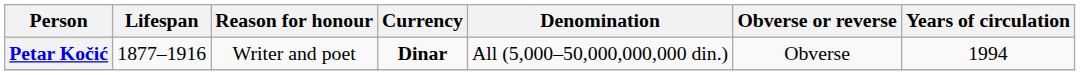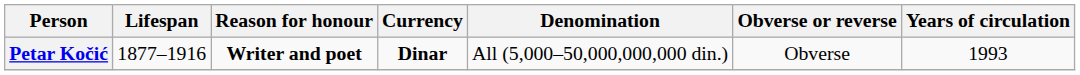 <table class="wikitable" style="font-size:95%; text-align:center;">
 <tr>
 <th>Person</th>
 <th>Lifespan</th>
 <th>Reason for honour</th>
 <th>Currency</th>
 <th>Denomination</th>
 <th>Obverse or reverse</th>
 <th>Years of circulation</th>
 </tr>
 <tr>
 <th><a href='#'>Petar Kočić</a></th>
 <td>1877–1916</td>
-<td>Writer and poet</td>
+<td><strong>Writer and poet</strong></td>
 <td><strong>Dinar</strong></td>
 <td>All (5,000–50,000,000,000 din.)</td>
 <td>Obverse</td>
-<td>1994</td>
+<td>1993</td>
 </tr>
 <tr>
 </tr>
 </table>
